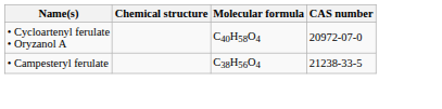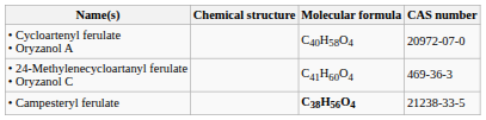 <table class="wikitable">
 <tr>
 <th>Name(s)</th>
 <th>Chemical structure</th>
 <th>Molecular formula</th>
 <th>CAS number</th>
 </tr>
 <tr>
 <td>• Cycloartenyl ferulate<br>• Oryzanol A</td>
 <td></td>
 <td>C<sub>40</sub>H<sub>58</sub>O<sub>4</sub></td>
 <td>20972-07-0</td>
 </tr>
 <tr>
+<td>• 24-Methylenecycloartanyl ferulate<br>• Oryzanol C</td>
+<td></td>
+<td>C<sub>41</sub>H<sub>60</sub>O<sub>4</sub></td>
+<td>469-36-3</td>
+</tr>
+<tr>
 <td>• Campesteryl ferulate</td>
 <td></td>
-<td>C<sub>38</sub>H<sub>56</sub>O<sub>4</sub></td>
+<td><strong>C<sub>38</sub>H<sub>56</sub>O<sub>4</sub></strong></td>
 <td>21238-33-5</td>
 </tr>
 </table>
